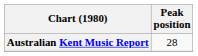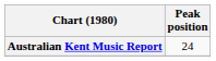 <table class="wikitable sortable plainrowheaders">
 <tr>
 <th>Chart (1980)</th>
 <th>Peak<br>position</th>
 </tr>
 <tr>
 <th scope="row">Australian <a href='#'>Kent Music Report</a></th>
-<td style="text-align:center;">28</td>
+<td style="text-align:center;">24</td>
 </tr>
 <tr>
 </tr>
 <tr>
 </tr>
 </table>
